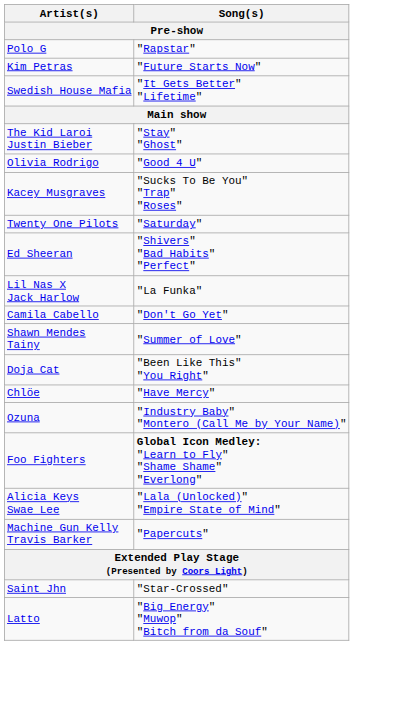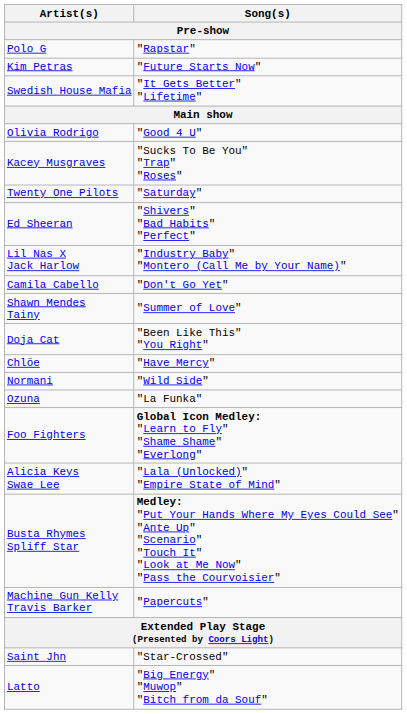 <table class="wikitable">
 <tr>
 <th scope="col">Artist(s)</th>
 <th scope="col">Song(s)</th>
 </tr>
 <tr>
 <th scope="col" colspan="2">Pre-show</th>
 </tr>
 <tr>
 <td><a href='#'>Polo G</a></td>
 <td>"<a href='#'>Rapstar</a>"</td>
 </tr>
 <tr>
 <td><a href='#'>Kim Petras</a></td>
 <td>"<a href='#'>Future Starts Now</a>"</td>
 </tr>
 <tr>
 <td><a href='#'>Swedish House Mafia</a></td>
 <td>"<a href='#'>It Gets Better</a>"<br>"<a href='#'>Lifetime</a>"</td>
 </tr>
 <tr>
 <th scope="col" colspan="2">Main show</th>
 </tr>
 <tr>
-<td><a href='#'>The Kid Laroi</a><br><a href='#'>Justin Bieber</a></td>
-<td>"<a href='#'>Stay</a>"<br>"<a href='#'>Ghost</a>" </td>
-</tr>
-<tr>
 <td><a href='#'>Olivia Rodrigo</a></td>
 <td>"<a href='#'>Good 4 U</a>"</td>
 </tr>
 <tr>
 <td><a href='#'>Kacey Musgraves</a></td>
 <td>"Sucks To Be You"<br>"<a href='#'>Trap</a>"<br>"<a href='#'>Roses</a>"</td>
 </tr>
 <tr>
 <td><a href='#'>Twenty One Pilots</a></td>
 <td>"<a href='#'>Saturday</a>"</td>
 </tr>
 <tr>
 <td><a href='#'>Ed Sheeran</a></td>
 <td>"<a href='#'>Shivers</a>"<br>"<a href='#'>Bad Habits</a>"<br>"<a href='#'>Perfect</a>"<br></td>
 </tr>
 <tr>
 <td><a href='#'>Lil Nas X</a><br><a href='#'>Jack Harlow</a></td>
-<td>"La Funka"</td>
+<td>"<a href='#'>Industry Baby</a>"<br>"<a href='#'>Montero (Call Me by Your Name)</a>" </td>
 </tr>
 <tr>
 <td><a href='#'>Camila Cabello</a></td>
 <td>"<a href='#'>Don't Go Yet</a>"</td>
 </tr>
 <tr>
 <td><a href='#'>Shawn Mendes</a><br><a href='#'>Tainy</a></td>
 <td>"<a href='#'>Summer of Love</a>"</td>
 </tr>
 <tr>
 <td><a href='#'>Doja Cat</a></td>
 <td>"Been Like This"<br>"<a href='#'>You Right</a>"</td>
 </tr>
 <tr>
 <td><a href='#'>Chlöe</a></td>
 <td>"<a href='#'>Have Mercy</a>"</td>
 </tr>
 <tr>
+<td><a href='#'>Normani</a></td>
+<td>"<a href='#'>Wild Side</a>"</td>
+</tr>
+<tr>
 <td><a href='#'>Ozuna</a></td>
-<td>"<a href='#'>Industry Baby</a>"<br>"<a href='#'>Montero (Call Me by Your Name)</a>" </td>
+<td>"La Funka"</td>
 </tr>
 <tr>
 <td><a href='#'>Foo Fighters</a></td>
 <td><strong>Global Icon Medley:</strong><br>"<a href='#'>Learn to Fly</a>"<br>"<a href='#'>Shame Shame</a>"<br>"<a href='#'>Everlong</a>"</td>
 </tr>
 <tr>
 <td><a href='#'>Alicia Keys</a><br><a href='#'>Swae Lee</a></td>
 <td>"<a href='#'>Lala (Unlocked)</a>"<br>"<a href='#'>Empire State of Mind</a>" <br></td>
+</tr>
+<tr>
+<td><a href='#'>Busta Rhymes</a><br><a href='#'>Spliff Star</a></td>
+<td><strong>Medley:</strong><br>"<a href='#'>Put Your Hands Where My Eyes Could See</a>"<br>"<a href='#'>Ante Up</a>"<br>"<a href='#'>Scenario</a>"<br>"<a href='#'>Touch It</a>"<br>"<a href='#'>Look at Me Now</a>"<br>"<a href='#'>Pass the Courvoisier</a>"</td>
 </tr>
 <tr>
 <td><a href='#'>Machine Gun Kelly</a><br><a href='#'>Travis Barker</a></td>
 <td>"<a href='#'>Papercuts</a>"<br></td>
 </tr>
 <tr>
 <th colspan="2" scope="col">Extended Play Stage<br> <small>(Presented by <a href='#'>Coors Light</a>)</small></th>
 </tr>
 <tr>
 <td><a href='#'>Saint Jhn</a></td>
 <td>"Star-Crossed"</td>
 </tr>
 <tr>
 <td><a href='#'>Latto</a></td>
 <td>"<a href='#'>Big Energy</a>"<br>"<a href='#'>Muwop</a>"<br>"<a href='#'>Bitch from da Souf</a>"</td>
 </tr>
 </table>
